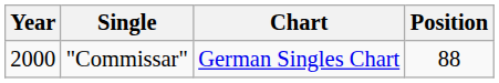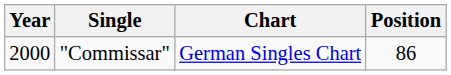 <table class="wikitable">
 <tr>
 <th>Year</th>
 <th>Single</th>
 <th>Chart</th>
 <th>Position</th>
 </tr>
 <tr>
 <td align="center">2000</td>
 <td align="center">"Commissar"</td>
 <td align="center"><a href='#'>German Singles Chart</a></td>
-<td align="center">88</td>
+<td align="center">86</td>
 </tr>
 </table>
